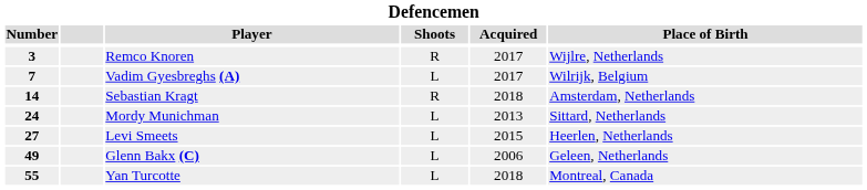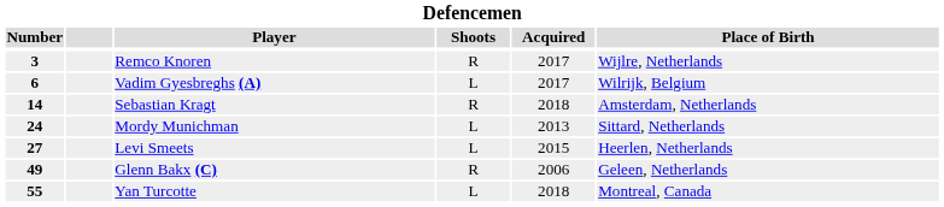 <table width=75%>
 <tr>
 <th colspan=7><big>Defencemen</big></th>
 </tr>
 <tr bgcolor="#dddddd">
 <th width=5%>Number</th>
 <th width=5%></th>
 <th !width=15%>Player</th>
 <th width=8%>Shoots</th>
 <th width=9%>Acquired</th>
 <th width=37%>Place of Birth</th>
 </tr>
 <tr>
 </tr>
 <tr bgcolor="#eeeeee">
 <td align=center><strong>3</strong></td>
 <td align=center></td>
 <td><a href='#'>Remco Knoren</a></td>
 <td align=center>R</td>
 <td align=center>2017</td>
 <td><a href='#'>Wijlre</a>, <a href='#'>Netherlands</a></td>
 </tr>
 <tr bgcolor="#eeeeee">
-<td align=center><strong>7</strong></td>
+<td align=center><strong>6</strong></td>
 <td align=center></td>
 <td><a href='#'>Vadim Gyesbreghs</a> <a href='#'><strong>(A)</strong></a></td>
 <td align=center>L</td>
 <td align=center>2017</td>
 <td><a href='#'>Wilrijk</a>, <a href='#'>Belgium</a></td>
 </tr>
 <tr bgcolor="#eeeeee">
 <td align=center><strong>14</strong></td>
 <td align=center></td>
 <td><a href='#'>Sebastian Kragt</a></td>
 <td align=center>R</td>
 <td align=center>2018</td>
 <td><a href='#'>Amsterdam</a>, <a href='#'>Netherlands</a></td>
 </tr>
 <tr bgcolor="#eeeeee">
 <td align=center><strong>24</strong></td>
 <td align=center></td>
 <td><a href='#'>Mordy Munichman</a></td>
 <td align=center>L</td>
 <td align=center>2013</td>
 <td><a href='#'>Sittard</a>, <a href='#'>Netherlands</a></td>
 </tr>
 <tr bgcolor="#eeeeee">
 <td align=center><strong>27</strong></td>
 <td align=center></td>
 <td><a href='#'>Levi Smeets</a></td>
 <td align=center>L</td>
 <td align=center>2015</td>
 <td><a href='#'>Heerlen</a>, <a href='#'>Netherlands</a></td>
 </tr>
 <tr bgcolor="#eeeeee">
 <td align=center><strong>49</strong></td>
 <td align=center></td>
 <td><a href='#'>Glenn Bakx</a> <a href='#'><strong>(C)</strong></a></td>
-<td align=center>L</td>
+<td align=center>R</td>
 <td align=center>2006</td>
 <td><a href='#'>Geleen</a>, <a href='#'>Netherlands</a></td>
 </tr>
 <tr bgcolor="#eeeeee">
 <td align=center><strong>55</strong></td>
 <td align=center></td>
 <td><a href='#'>Yan Turcotte</a></td>
 <td align=center>L</td>
 <td align=center>2018</td>
 <td><a href='#'>Montreal</a>, <a href='#'>Canada</a></td>
 </tr>
 </table>
